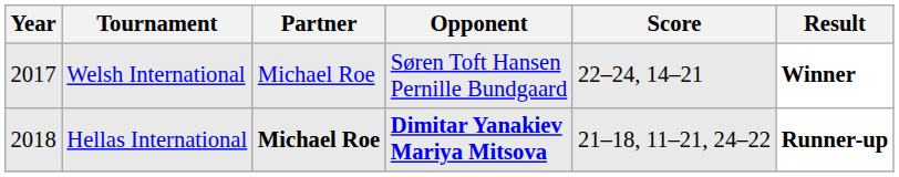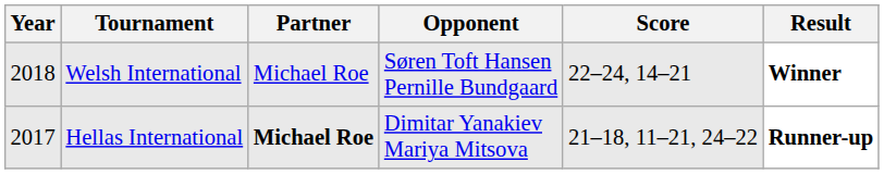 <table class="sortable wikitable" style="font-size: 90%;">
 <tr>
 <th>Year</th>
 <th>Tournament</th>
 <th>Partner</th>
 <th>Opponent</th>
 <th>Score</th>
 <th>Result</th>
 </tr>
 <tr style="background:#E9E9E9">
-<td align="center">2017</td>
+<td align="center">2018</td>
 <td align="left"><a href='#'>Welsh International</a></td>
 <td align="left"> <a href='#'>Michael Roe</a></td>
 <td align="left"> <a href='#'>Søren Toft Hansen</a><br> <a href='#'>Pernille Bundgaard</a></td>
 <td align="left">22–24, 14–21</td>
 <td style="text-align:left; background:white"> <strong>Winner</strong></td>
 </tr>
 <tr style="background:#E9E9E9">
-<td align="center">2018</td>
+<td align="center">2017</td>
 <td align="left"><a href='#'>Hellas International</a></td>
 <td align="left"><strong> Michael Roe</strong></td>
-<td align="left"><strong> <a href='#'>Dimitar Yanakiev</a> <br>  <a href='#'>Mariya Mitsova</a></strong></td>
+<td align="left"> <a href='#'>Dimitar Yanakiev</a> <br>  <a href='#'>Mariya Mitsova</a></td>
 <td align="left">21–18, 11–21, 24–22</td>
 <td style="text-align:left; background:white"> <strong>Runner-up</strong></td>
 </tr>
 </table>
